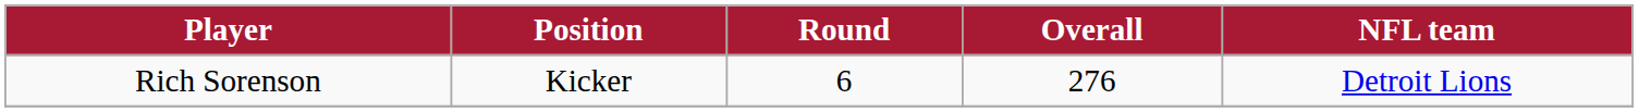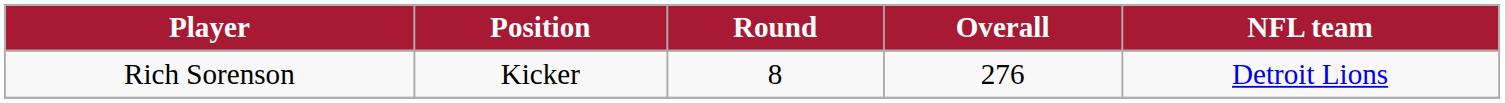 <table class="wikitable" width="65%">
 <tr align="center"  style="background:#A81933;color:#FFFFFF;">
 <td><strong>Player</strong></td>
 <td><strong>Position</strong></td>
 <td><strong>Round</strong></td>
 <td><strong>Overall</strong></td>
 <td><strong>NFL team</strong></td>
 </tr>
 <tr align="center" bgcolor="">
 <td>Rich Sorenson</td>
 <td>Kicker</td>
-<td>6</td>
+<td>8</td>
 <td>276</td>
 <td><a href='#'>Detroit Lions</a></td>
 </tr>
 <tr align="center" bgcolor="">
 </tr>
 </table>
